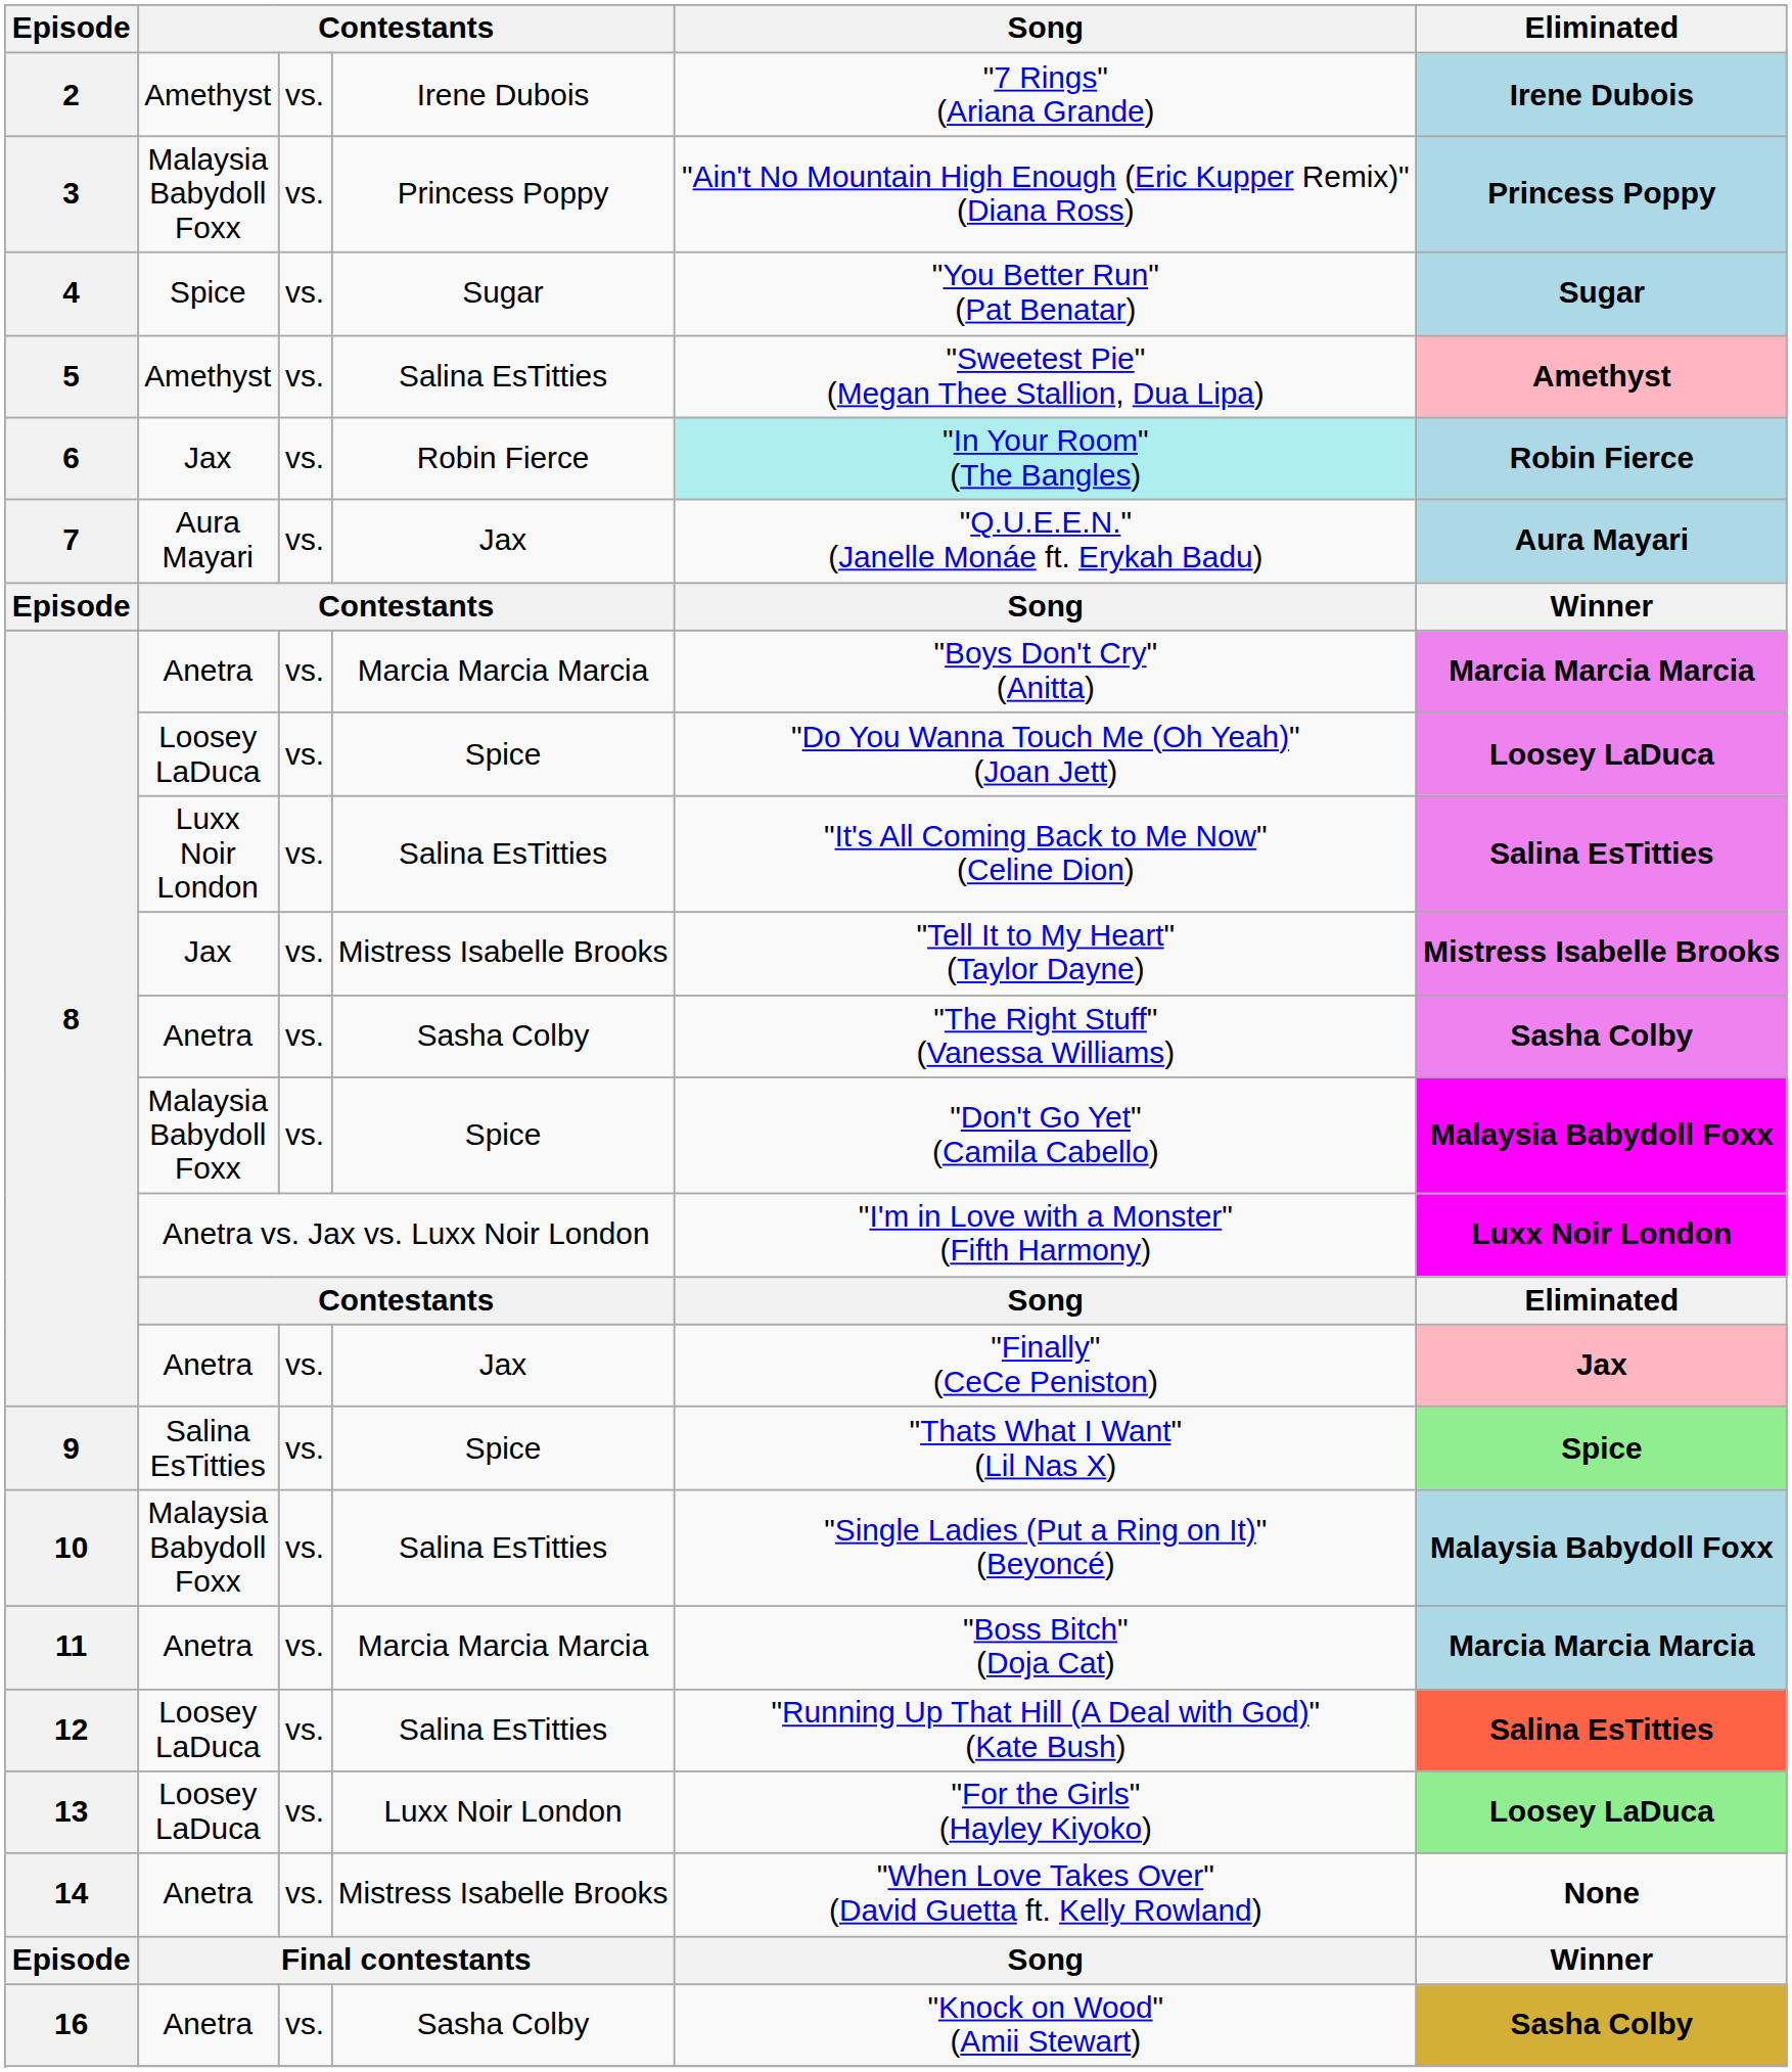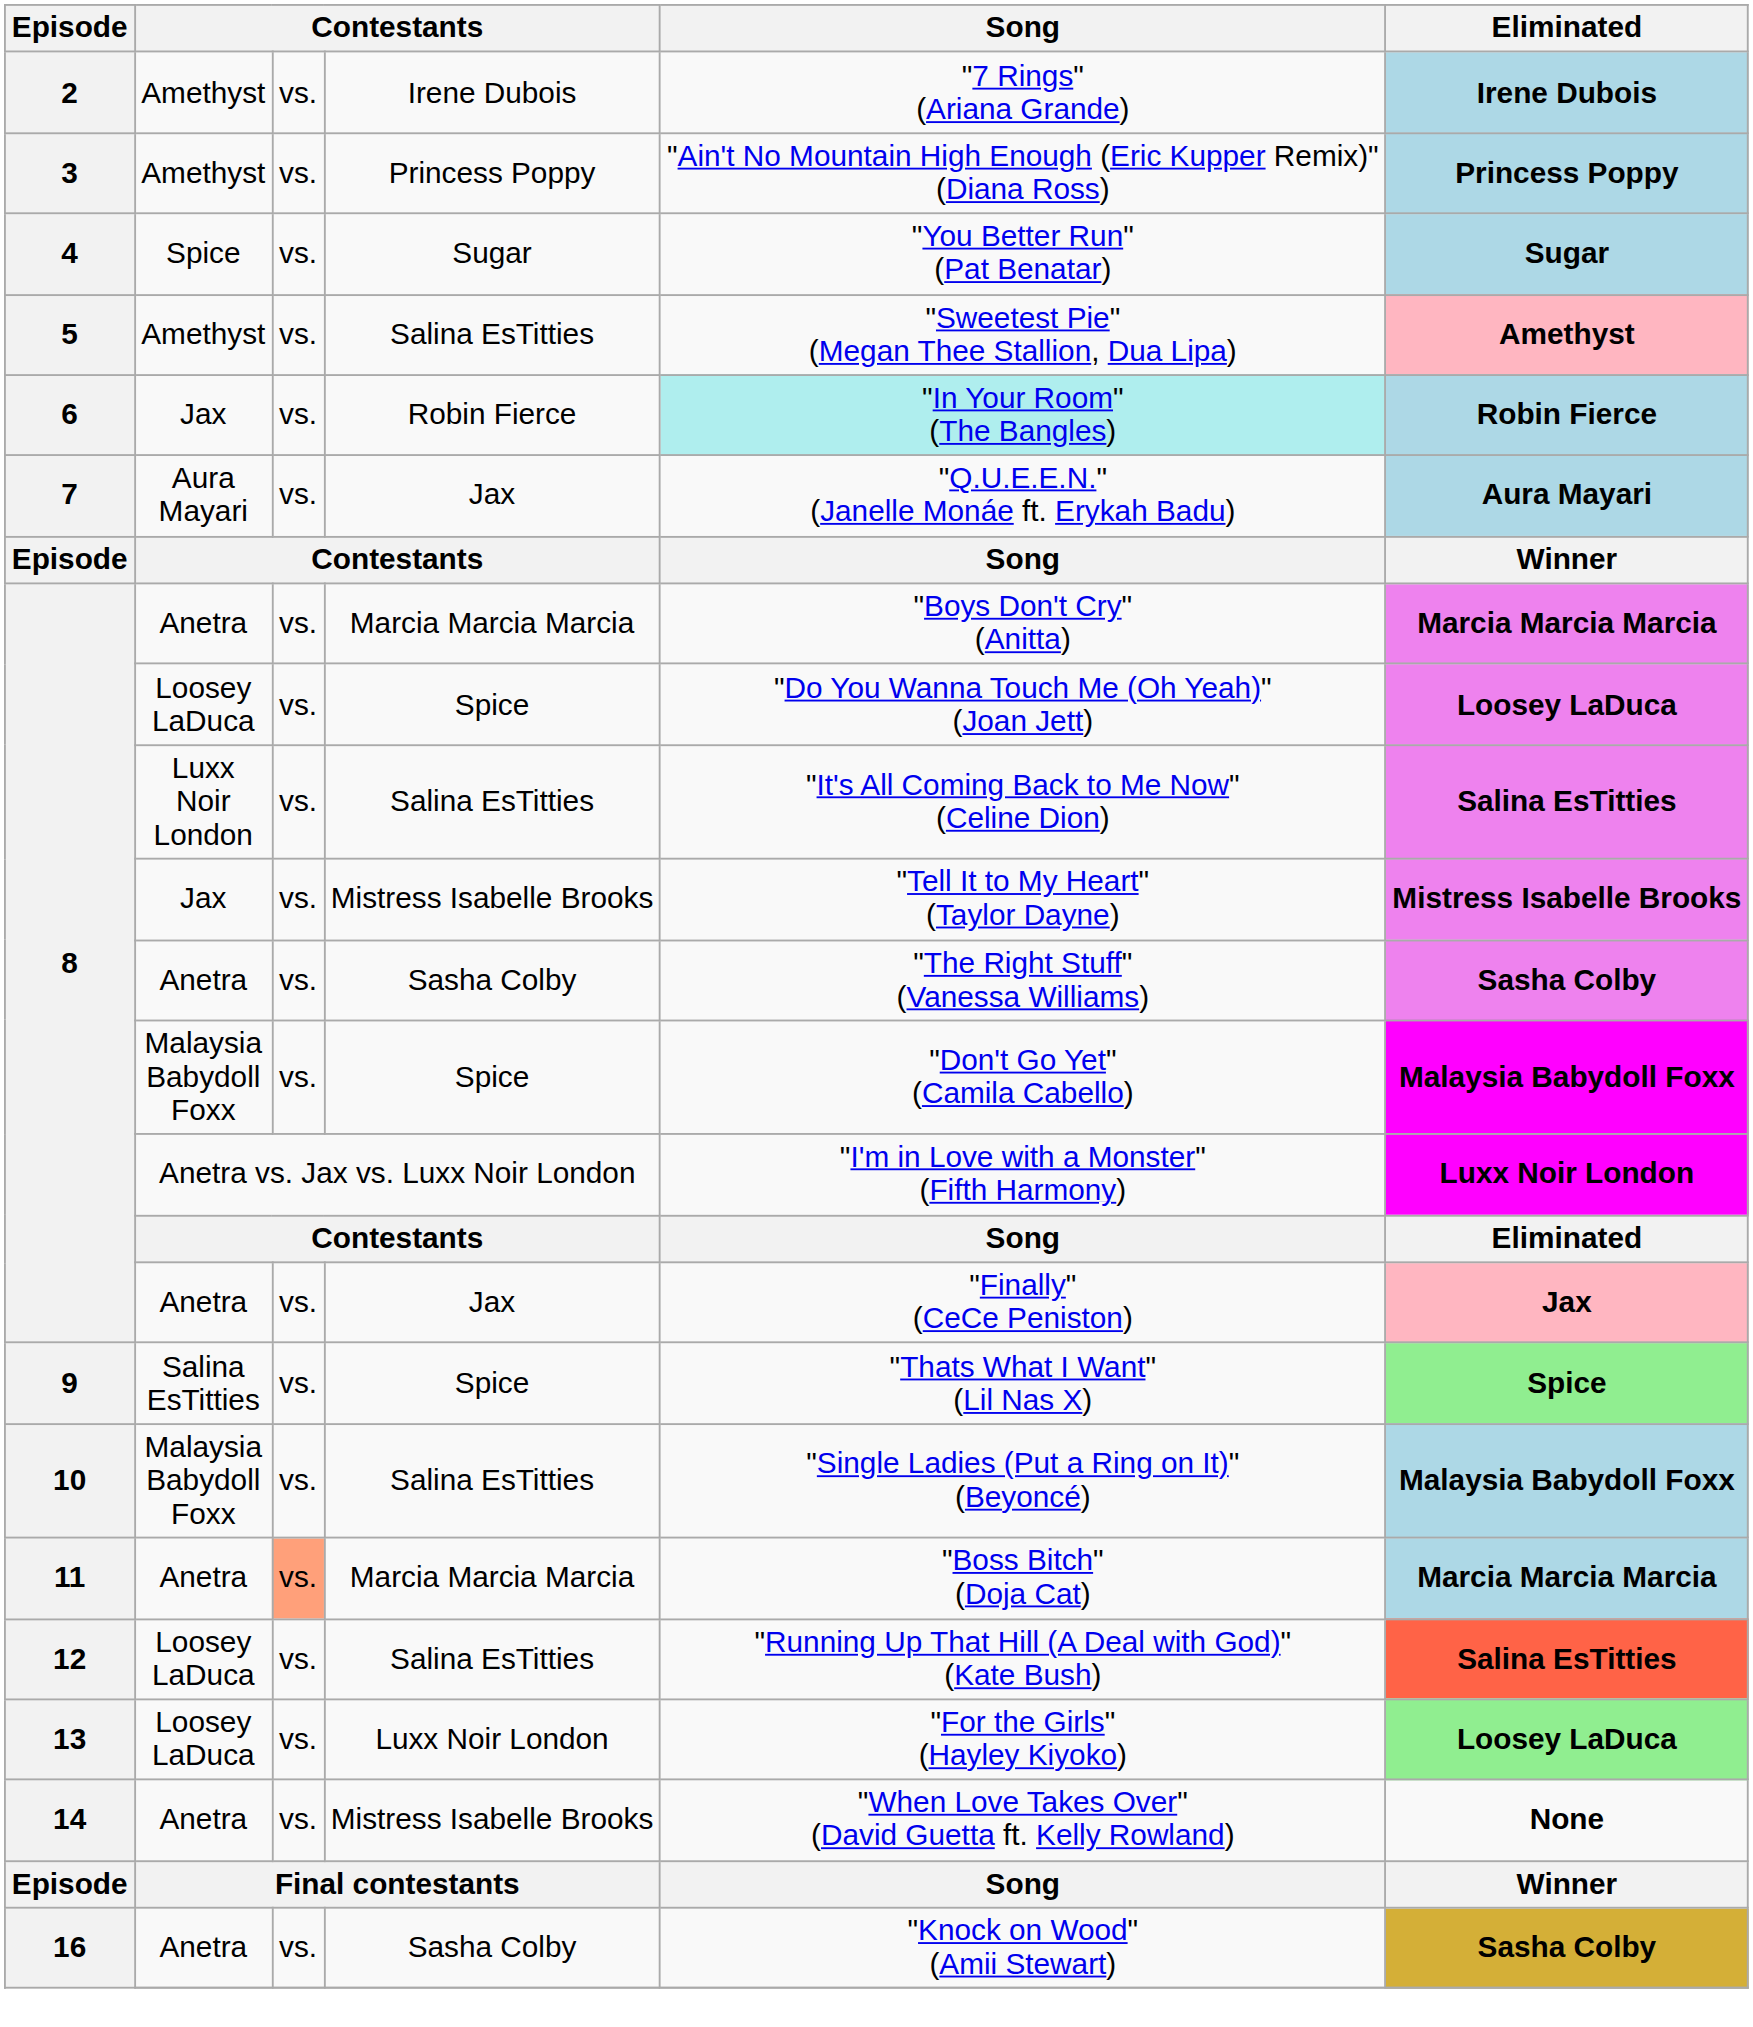 <table class="wikitable" style="text-align:center">
 <tr>
 <th scope="col">Episode</th>
 <th scope="col" colspan="3">Contestants</th>
 <th scope="col">Song</th>
 <th scope="col">Eliminated</th>
 </tr>
 <tr>
 <th scope="row">2</th>
 <td>Amethyst</td>
 <td>vs.</td>
 <td>Irene Dubois</td>
 <td>"<a href='#'>7 Rings</a>"<br>(<a href='#'>Ariana Grande</a>)</td>
 <td bgcolor="lightblue"><strong>Irene Dubois</strong></td>
 </tr>
 <tr>
 <th scope="row">3</th>
-<td>Malaysia Babydoll Foxx</td>
+<td>Amethyst</td>
 <td>vs.</td>
 <td>Princess Poppy</td>
 <td nowrap>"<a href='#'>Ain't No Mountain High Enough</a> (<a href='#'>Eric Kupper</a> Remix)"<br>(<a href='#'>Diana Ross</a>)</td>
 <td bgcolor="lightblue"><strong>Princess Poppy</strong></td>
 </tr>
 <tr>
 <th scope="row">4</th>
 <td>Spice</td>
 <td>vs.</td>
 <td>Sugar</td>
 <td>"<a href='#'>You Better Run</a>"<br>(<a href='#'>Pat Benatar</a>)</td>
 <td bgcolor="lightblue"><strong>Sugar</strong></td>
 </tr>
 <tr>
 <th scope="row">5</th>
 <td>Amethyst</td>
 <td>vs.</td>
 <td>Salina EsTitties</td>
 <td>"<a href='#'>Sweetest Pie</a>"<br>(<a href='#'>Megan Thee Stallion</a>, <a href='#'>Dua Lipa</a>)</td>
 <td bgcolor="lightpink"><strong>Amethyst</strong></td>
 </tr>
 <tr>
 <th scope="row">6</th>
 <td>Jax</td>
 <td>vs.</td>
 <td>Robin Fierce</td>
 <td style="background: paleturquoise;">"<a href='#'>In Your Room</a>"<br>(<a href='#'>The Bangles</a>)</td>
 <td bgcolor="lightblue"><strong>Robin Fierce</strong></td>
 </tr>
 <tr>
 <th scope="row">7</th>
 <td>Aura Mayari</td>
 <td>vs.</td>
 <td>Jax</td>
 <td>"<a href='#'>Q.U.E.E.N.</a>"<br>(<a href='#'>Janelle Monáe</a> ft. <a href='#'>Erykah Badu</a>)</td>
 <td bgcolor="lightblue"><strong>Aura Mayari</strong></td>
 </tr>
 <tr>
 <th scope="col">Episode</th>
 <th scope="col" colspan="3">Contestants</th>
 <th scope="col">Song</th>
 <th scope="col">Winner</th>
 </tr>
 <tr>
 <th scope="row" rowspan="9">8</th>
 <td>Anetra</td>
 <td>vs.</td>
 <td>Marcia Marcia Marcia</td>
 <td>"<a href='#'>Boys Don't Cry</a>"<br>(<a href='#'>Anitta</a>)</td>
 <td bgcolor="violet"><strong>Marcia Marcia Marcia</strong></td>
 </tr>
 <tr>
 <td>Loosey LaDuca</td>
 <td>vs.</td>
 <td>Spice</td>
 <td>"<a href='#'>Do You Wanna Touch Me (Oh Yeah)</a>"<br>(<a href='#'>Joan Jett</a>)</td>
 <td bgcolor="violet"><strong>Loosey LaDuca</strong></td>
 </tr>
 <tr>
 <td>Luxx Noir London</td>
 <td>vs.</td>
 <td>Salina EsTitties</td>
 <td>"<a href='#'>It's All Coming Back to Me Now</a>"<br>(<a href='#'>Celine Dion</a>)</td>
 <td bgcolor="violet"><strong>Salina EsTitties</strong></td>
 </tr>
 <tr>
 <td>Jax</td>
 <td>vs.</td>
 <td nowrap>Mistress Isabelle Brooks</td>
 <td>"<a href='#'>Tell It to My Heart</a>"<br>(<a href='#'>Taylor Dayne</a>)</td>
 <td bgcolor="violet" nowrap><strong>Mistress Isabelle Brooks</strong></td>
 </tr>
 <tr>
 <td>Anetra</td>
 <td>vs.</td>
 <td>Sasha Colby</td>
 <td>"<a href='#'>The Right Stuff</a>"<br>(<a href='#'>Vanessa Williams</a>)</td>
 <td bgcolor="violet"><strong>Sasha Colby</strong></td>
 </tr>
 <tr>
 <td>Malaysia Babydoll Foxx</td>
 <td>vs.</td>
 <td>Spice</td>
 <td>"<a href='#'>Don't Go Yet</a>"<br>(<a href='#'>Camila Cabello</a>)</td>
 <td bgcolor="fuchsia"><strong>Malaysia Babydoll Foxx</strong></td>
 </tr>
 <tr>
 <td colspan="3">Anetra vs. Jax vs. Luxx Noir London</td>
 <td>"<a href='#'>I'm in Love with a Monster</a>"<br>(<a href='#'>Fifth Harmony</a>)</td>
 <td bgcolor="fuchsia"><strong>Luxx Noir London</strong></td>
 </tr>
 <tr>
 <th scope="col" colspan="3">Contestants</th>
 <th scope="col">Song</th>
 <th scope="col">Eliminated</th>
 </tr>
 <tr>
 <td>Anetra</td>
 <td>vs.</td>
 <td>Jax</td>
 <td>"<a href='#'>Finally</a>"<br>(<a href='#'>CeCe Peniston</a>)</td>
 <td bgcolor="lightpink"><strong>Jax</strong></td>
 </tr>
 <tr>
 <th scope="row">9</th>
 <td>Salina EsTitties</td>
 <td>vs.</td>
 <td>Spice</td>
 <td>"<a href='#'>Thats What I Want</a>"<br>(<a href='#'>Lil Nas X</a>)</td>
 <td bgcolor="lightgreen"><strong>Spice</strong></td>
 </tr>
 <tr>
 <th scope="row">10</th>
 <td>Malaysia Babydoll Foxx</td>
 <td>vs.</td>
 <td>Salina EsTitties</td>
 <td>"<a href='#'>Single Ladies (Put a Ring on It)</a>"<br>(<a href='#'>Beyoncé</a>)</td>
 <td bgcolor="lightblue"><strong>Malaysia Babydoll Foxx</strong></td>
 </tr>
 <tr>
 <th scope="row">11</th>
 <td>Anetra</td>
-<td>vs.</td>
+<td style="background: lightsalmon;">vs.</td>
 <td>Marcia Marcia Marcia</td>
 <td>"<a href='#'>Boss Bitch</a>"<br>(<a href='#'>Doja Cat</a>)</td>
 <td bgcolor="lightblue"><strong>Marcia Marcia Marcia</strong></td>
 </tr>
 <tr>
 <th scope="row">12</th>
 <td>Loosey LaDuca</td>
 <td>vs.</td>
 <td>Salina EsTitties</td>
 <td>"<a href='#'>Running Up That Hill (A Deal with God)</a>"<br>(<a href='#'>Kate Bush</a>)</td>
 <td bgcolor="tomato"><strong>Salina EsTitties</strong></td>
 </tr>
 <tr>
 <th scope="row">13</th>
 <td>Loosey LaDuca</td>
 <td>vs.</td>
 <td>Luxx Noir London</td>
 <td>"<a href='#'>For the Girls</a>"<br>(<a href='#'>Hayley Kiyoko</a>)</td>
 <td bgcolor="lightgreen"><strong>Loosey LaDuca</strong></td>
 </tr>
 <tr>
 <th scope="row">14</th>
 <td>Anetra</td>
 <td>vs.</td>
 <td>Mistress Isabelle Brooks</td>
 <td>"<a href='#'>When Love Takes Over</a>"<br>(<a href='#'>David Guetta</a> ft. <a href='#'>Kelly Rowland</a>)</td>
 <td><strong>None</strong></td>
 </tr>
 <tr>
 <th scope="col">Episode</th>
 <th scope="col" colspan="3">Final contestants</th>
 <th scope="col">Song</th>
 <th scope="col">Winner</th>
 </tr>
 <tr>
 <th scope="row" rowspan="9">16</th>
 <td>Anetra</td>
 <td>vs.</td>
 <td>Sasha Colby</td>
 <td>"<a href='#'>Knock on Wood</a>"<br>(<a href='#'>Amii Stewart</a>)</td>
 <td bgcolor="#D4AF37"><strong>Sasha Colby</strong></td>
 </tr>
 <tr>
 </tr>
 </table>
